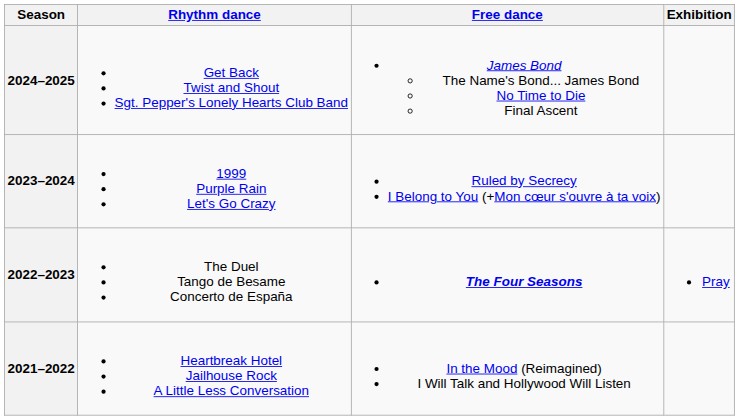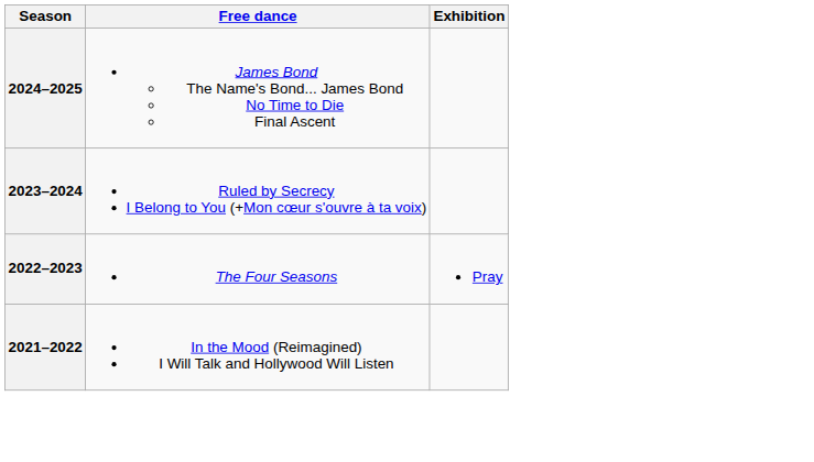 <table class=wikitable style=text-align:center>
 <tr>
 <th>Season</th>
-<th><a href='#'>Rhythm dance</a></th>
 <th><a href='#'>Free dance</a></th>
 <th>Exhibition</th>
 </tr>
 <tr>
 <th>2024–2025 <br></th>
-<td><br><ul><li><a href='#'>Get Back</a></li><li><a href='#'>Twist and Shout</a></li><li><a href='#'>Sgt. Pepper's Lonely Hearts Club Band</a> <br> </li></ul></td>
 <td><br><ul><li><em><a href='#'>James Bond</a></em><ul><li>The Name's Bond... James Bond <br> </li><li><a href='#'>No Time to Die</a> <br> </li><li>Final Ascent <br></li></ul></li></ul></td>
 <td></td>
 </tr>
 <tr>
 <th>2023–2024 <br></th>
-<td><br><ul><li><a href='#'>1999</a></li><li><a href='#'>Purple Rain</a></li><li><a href='#'>Let's Go Crazy</a> <br> </li></ul></td>
 <td><br><ul><li><a href='#'>Ruled by Secrecy</a></li><li><a href='#'>I Belong to You</a> (+<a href='#'>Mon cœur s'ouvre à ta voix</a>) <br> </li></ul></td>
 <td></td>
 </tr>
 <tr>
 <th>2022–2023 <br></th>
-<td><br><ul><li> The Duel</li><li>Tango de Besame</li><li> Concerto de España <br> </li></ul></td>
-<td><strong><br><ul><li><em><a href='#'>The Four Seasons</a></em> <br> </li></ul></strong></td>
+<td><br><ul><li><em><a href='#'>The Four Seasons</a></em> <br> </li></ul></td>
 <td><br><ul><li><a href='#'>Pray</a> <br> </li></ul></td>
 </tr>
 <tr>
 <th>2021–2022 <br></th>
-<td><br><ul><li> <a href='#'>Heartbreak Hotel</a></li><li> <a href='#'>Jailhouse Rock</a></li><li> <a href='#'>A Little Less Conversation</a> <br> </li></ul></td>
 <td><br><ul><li><a href='#'>In the Mood</a> (Reimagined) <br> </li><li>I Will Talk and Hollywood Will Listen <br> </li></ul></td>
 <td></td>
 </tr>
 </table>
